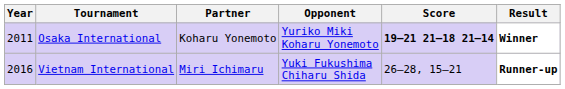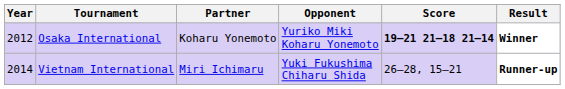 <table class="sortable wikitable" style="font-size: 90%;">
 <tr>
 <th>Year</th>
 <th>Tournament</th>
 <th>Partner</th>
 <th>Opponent</th>
 <th>Score</th>
 <th>Result</th>
 </tr>
 <tr style="background:#D8CEF6">
-<td align="center">2011</td>
+<td align="center">2012</td>
 <td align="left"><a href='#'>Osaka International</a></td>
 <td align="left"> Koharu Yonemoto</td>
 <td align="left"> <a href='#'>Yuriko Miki</a> <br>  <a href='#'>Koharu Yonemoto</a></td>
 <td align="left"><strong>19–21 21–18 21–14</strong></td>
 <td style="text-align:left; background:white"> <strong>Winner</strong></td>
 </tr>
 <tr style="background:#D8CEF6">
-<td align="center">2016</td>
+<td align="center">2014</td>
 <td align="left"><a href='#'>Vietnam International</a></td>
 <td align="left"> <a href='#'>Miri Ichimaru</a></td>
 <td align="left"> <a href='#'>Yuki Fukushima</a> <br>  <a href='#'>Chiharu Shida</a></td>
 <td align="left">26–28, 15–21</td>
 <td style="text-align:left; background:white"> <strong>Runner-up</strong></td>
 </tr>
 </table>
